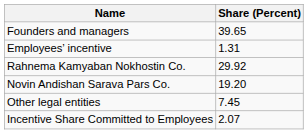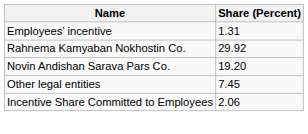 <table class="wikitable">
 <tr>
 <th>Name</th>
 <th>Share (Percent)</th>
-</tr>
-<tr>
-<td>Founders and managers</td>
-<td>39.65</td>
 </tr>
 <tr>
 <td>Employees’ incentive</td>
 <td>1.31</td>
 </tr>
 <tr>
 <td>Rahnema Kamyaban Nokhostin Co.</td>
 <td>29.92</td>
 </tr>
 <tr>
 <td>Novin Andishan Sarava Pars Co.</td>
 <td>19.20</td>
 </tr>
 <tr>
 <td>Other legal entities</td>
 <td>7.45</td>
 </tr>
 <tr>
 <td>Incentive Share Committed to Employees</td>
-<td>2.07</td>
+<td>2.06</td>
 </tr>
 </table>
